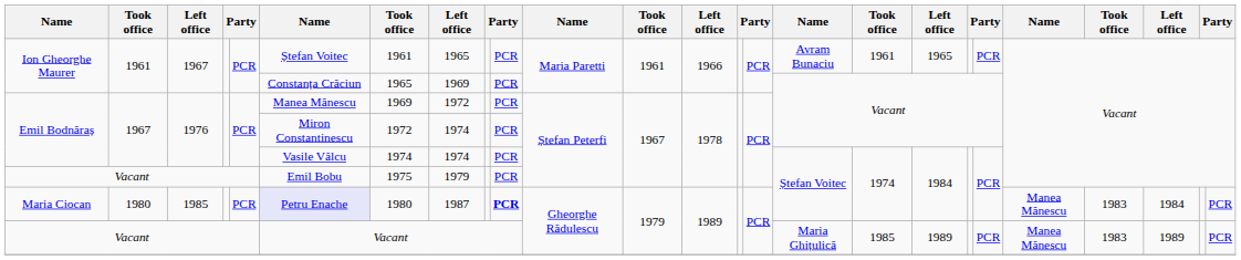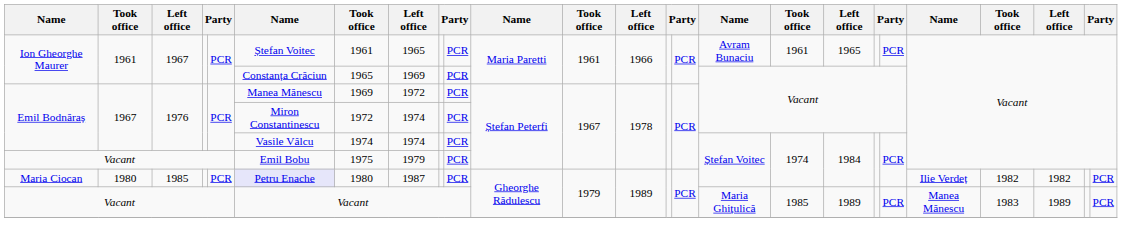 <table class="wikitable" style="text-align:center">
 <tr>
 <th>Name</th>
 <th>Took office</th>
 <th>Left office</th>
 <th colspan=2>Party</th>
 <th>Name</th>
 <th>Took office</th>
 <th>Left office</th>
 <th colspan=2>Party</th>
 <th>Name</th>
 <th>Took office</th>
 <th>Left office</th>
 <th colspan=2>Party</th>
 <th>Name</th>
 <th>Took office</th>
 <th>Left office</th>
 <th colspan=2>Party</th>
 <th>Name</th>
 <th>Took office</th>
 <th>Left office</th>
 <th colspan=2>Party</th>
 </tr>
 <tr>
 <td rowspan=2><a href='#'>Ion Gheorghe Maurer</a></td>
 <td rowspan=2>1961</td>
 <td rowspan=2>1967</td>
 <td rowspan=2 bgcolor=></td>
 <td rowspan=2><a href='#'>PCR</a></td>
 <td><a href='#'>Ștefan Voitec</a></td>
 <td>1961</td>
 <td>1965</td>
 <td bgcolor=></td>
 <td><a href='#'>PCR</a></td>
 <td rowspan=2><a href='#'>Maria Paretti</a></td>
 <td rowspan=2>1961</td>
 <td rowspan=2>1966</td>
 <td rowspan=2 bgcolor=></td>
 <td rowspan=2><a href='#'>PCR</a></td>
 <td><a href='#'>Avram Bunaciu</a></td>
 <td>1961</td>
 <td>1965</td>
 <td bgcolor=></td>
 <td><a href='#'>PCR</a></td>
 <td colspan=5 rowspan=6><em>Vacant</em></td>
 </tr>
 <tr>
 <td><a href='#'>Constanța Crăciun</a></td>
 <td>1965</td>
 <td>1969</td>
 <td bgcolor=></td>
 <td><a href='#'>PCR</a></td>
 <td colspan=5 rowspan=3><em>Vacant</em></td>
 </tr>
 <tr>
 <td rowspan=3><a href='#'>Emil Bodnăraș</a></td>
 <td rowspan=3>1967</td>
 <td rowspan=3>1976</td>
 <td rowspan=3 bgcolor=></td>
 <td rowspan=3><a href='#'>PCR</a></td>
 <td><a href='#'>Manea Mănescu</a></td>
 <td>1969</td>
 <td>1972</td>
 <td bgcolor=></td>
 <td><a href='#'>PCR</a></td>
 <td rowspan=4><a href='#'>Ștefan Peterfi</a></td>
 <td rowspan=4>1967</td>
 <td rowspan=4>1978</td>
 <td rowspan=4 bgcolor=></td>
 <td rowspan=4><a href='#'>PCR</a></td>
 </tr>
 <tr>
 <td><a href='#'>Miron Constantinescu</a></td>
 <td>1972</td>
 <td>1974</td>
 <td bgcolor=></td>
 <td><a href='#'>PCR</a></td>
 </tr>
 <tr>
 <td><a href='#'>Vasile Vâlcu</a></td>
 <td>1974</td>
 <td>1974</td>
 <td bgcolor=></td>
 <td><a href='#'>PCR</a></td>
 <td rowspan=3><a href='#'>Ștefan Voitec</a></td>
 <td rowspan=3>1974</td>
 <td rowspan=3>1984</td>
 <td rowspan=3 bgcolor=></td>
 <td rowspan=3><a href='#'>PCR</a></td>
 </tr>
 <tr>
 <td colspan=5 rowspan=1><em>Vacant</em></td>
 <td><a href='#'>Emil Bobu</a></td>
 <td>1975</td>
 <td>1979</td>
 <td bgcolor=></td>
 <td><a href='#'>PCR</a></td>
 </tr>
 <tr>
 <td><a href='#'>Maria Ciocan</a></td>
 <td>1980</td>
 <td>1985</td>
 <td bgcolor=></td>
 <td><a href='#'>PCR</a></td>
 <td style="background: lavender;"><a href='#'>Petru Enache</a></td>
 <td>1980</td>
 <td>1987</td>
 <td bgcolor=></td>
-<td><strong><a href='#'>PCR</a></strong></td>
+<td><a href='#'>PCR</a></td>
 <td rowspan=2><a href='#'>Gheorghe Rădulescu</a></td>
 <td rowspan=2>1979</td>
 <td rowspan=2>1989</td>
 <td rowspan=2 bgcolor=></td>
 <td rowspan=2><a href='#'>PCR</a></td>
-<td><a href='#'>Manea Mănescu</a></td>
-<td>1983</td>
-<td>1984</td>
+<td><a href='#'>Ilie Verdeț</a></td>
+<td>1982</td>
+<td>1982</td>
 <td bgcolor=></td>
 <td><a href='#'>PCR</a></td>
 </tr>
 <tr>
 <td colspan=5 rowspan=1><em>Vacant</em></td>
 <td colspan=5 rowspan=1><em>Vacant</em></td>
 <td><a href='#'>Maria Ghițulică</a></td>
 <td>1985</td>
 <td>1989</td>
 <td bgcolor=></td>
 <td><a href='#'>PCR</a></td>
 <td><a href='#'>Manea Mănescu</a></td>
 <td>1983</td>
 <td>1989</td>
 <td bgcolor=></td>
 <td><a href='#'>PCR</a></td>
 </tr>
 <tr>
 </tr>
 </table>
